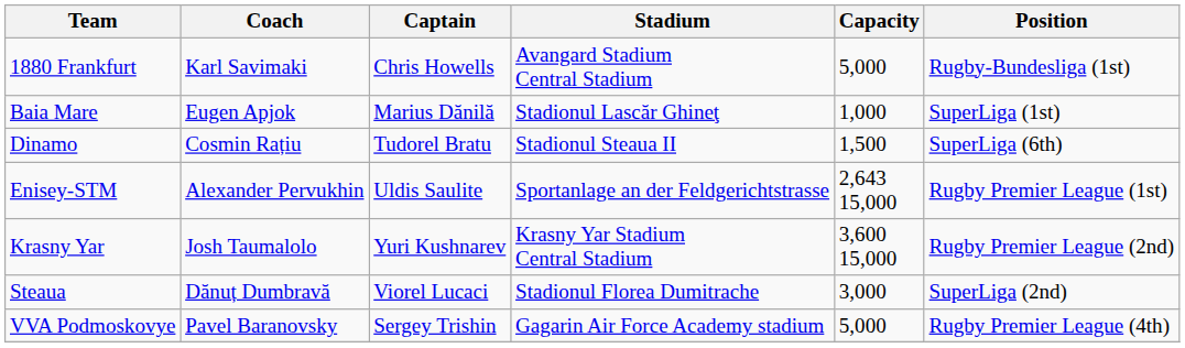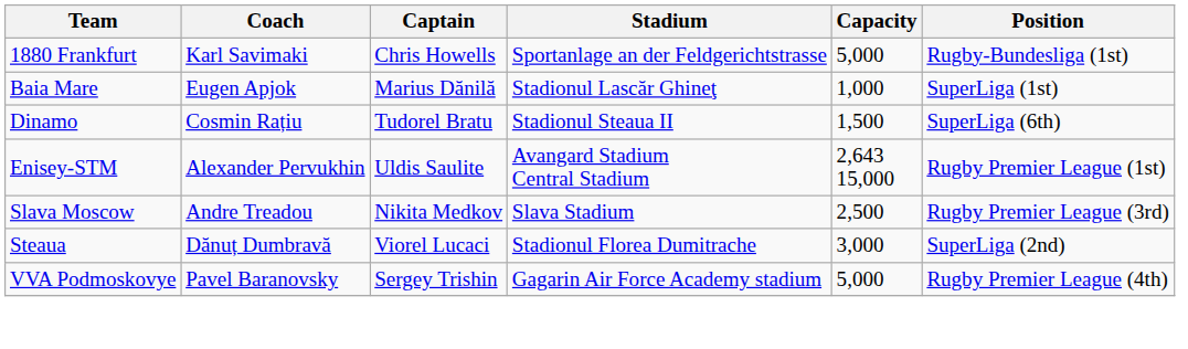 <table class="wikitable sortable">
 <tr>
 <th>Team</th>
 <th>Coach</th>
 <th>Captain</th>
 <th>Stadium</th>
 <th>Capacity</th>
 <th>Position</th>
 </tr>
 <tr>
 <td> <a href='#'>1880 Frankfurt</a></td>
 <td> <a href='#'>Karl Savimaki</a></td>
 <td> <a href='#'>Chris Howells</a></td>
-<td><a href='#'>Avangard Stadium</a> <br> <a href='#'>Central Stadium</a></td>
+<td><a href='#'>Sportanlage an der Feldgerichtstrasse</a></td>
 <td>5,000</td>
 <td><a href='#'>Rugby-Bundesliga</a> (1st)</td>
 </tr>
 <tr>
 <td> <a href='#'>Baia Mare</a></td>
 <td> <a href='#'>Eugen Apjok</a></td>
 <td> <a href='#'>Marius Dănilă</a></td>
 <td><a href='#'>Stadionul Lascăr Ghineţ</a></td>
 <td>1,000</td>
 <td><a href='#'>SuperLiga</a> (1st)</td>
 </tr>
 <tr>
 <td> <a href='#'>Dinamo</a></td>
 <td> <a href='#'>Cosmin Rațiu</a></td>
 <td> <a href='#'>Tudorel Bratu</a></td>
 <td><a href='#'>Stadionul Steaua II</a></td>
 <td>1,500</td>
 <td><a href='#'>SuperLiga</a> (6th)</td>
 </tr>
 <tr>
 <td> <a href='#'>Enisey-STM</a></td>
 <td> <a href='#'>Alexander Pervukhin</a></td>
 <td> <a href='#'>Uldis Saulite</a></td>
-<td><a href='#'>Sportanlage an der Feldgerichtstrasse</a></td>
+<td><a href='#'>Avangard Stadium</a> <br> <a href='#'>Central Stadium</a></td>
 <td>2,643 <br> 15,000</td>
 <td><a href='#'>Rugby Premier League</a> (1st)</td>
 </tr>
 <tr>
-<td> <a href='#'>Krasny Yar</a></td>
-<td> <a href='#'>Josh Taumalolo</a></td>
-<td> <a href='#'>Yuri Kushnarev</a></td>
-<td><a href='#'>Krasny Yar Stadium</a> <br> <a href='#'>Central Stadium</a></td>
-<td>3,600 <br> 15,000</td>
-<td><a href='#'>Rugby Premier League</a> (2nd)</td>
+<td> <a href='#'>Slava Moscow</a></td>
+<td> <a href='#'>Andre Treadou</a></td>
+<td> <a href='#'>Nikita Medkov</a></td>
+<td><a href='#'>Slava Stadium</a></td>
+<td>2,500</td>
+<td><a href='#'>Rugby Premier League</a> (3rd)</td>
 </tr>
 <tr>
 <td> <a href='#'>Steaua</a></td>
 <td> <a href='#'>Dănuț Dumbravă</a></td>
 <td> <a href='#'>Viorel Lucaci</a></td>
 <td><a href='#'>Stadionul Florea Dumitrache</a></td>
 <td>3,000</td>
 <td><a href='#'>SuperLiga</a> (2nd)</td>
 </tr>
 <tr>
 <td> <a href='#'>VVA Podmoskovye</a></td>
 <td> <a href='#'>Pavel Baranovsky</a></td>
 <td> <a href='#'>Sergey Trishin</a></td>
 <td><a href='#'>Gagarin Air Force Academy stadium</a></td>
 <td>5,000</td>
 <td><a href='#'>Rugby Premier League</a> (4th)</td>
 </tr>
 <tr>
 </tr>
 </table>
